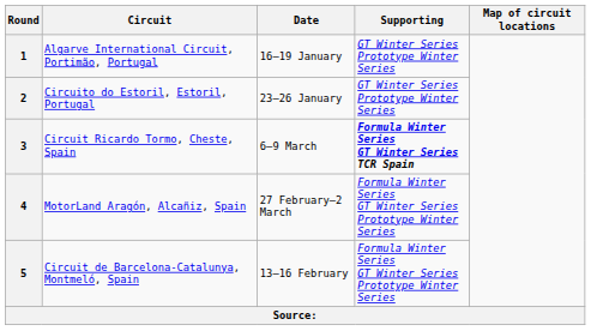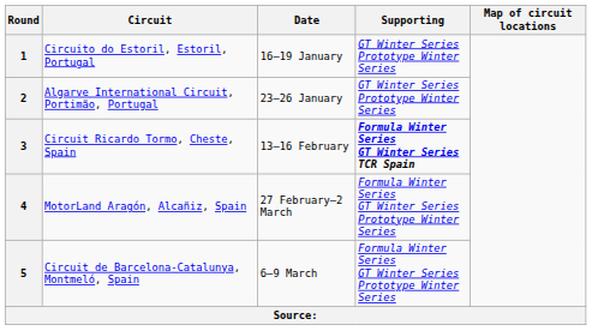 <table class="wikitable" style="font-size: 85%">
 <tr>
 <th>Round</th>
 <th>Circuit</th>
 <th>Date</th>
 <th>Supporting</th>
 <th>Map of circuit locations</th>
 </tr>
 <tr>
 <th>1</th>
-<td> <a href='#'>Algarve International Circuit</a>, <a href='#'>Portimão</a>, <a href='#'>Portugal</a></td>
+<td> <a href='#'>Circuito do Estoril</a>, <a href='#'>Estoril</a>, <a href='#'>Portugal</a></td>
 <td>16–19 January</td>
 <td><em><a href='#'>GT Winter Series</a></em><br><em><a href='#'>Prototype Winter Series</a></em></td>
 <td rowspan="5"></td>
 </tr>
 <tr>
 <th>2</th>
-<td> <a href='#'>Circuito do Estoril</a>, <a href='#'>Estoril</a>, <a href='#'>Portugal</a></td>
+<td> <a href='#'>Algarve International Circuit</a>, <a href='#'>Portimão</a>, <a href='#'>Portugal</a></td>
 <td>23–26 January</td>
 <td><em><a href='#'>GT Winter Series</a></em><br><em><a href='#'>Prototype Winter Series</a></em></td>
 </tr>
 <tr>
 <th>3</th>
 <td> <a href='#'>Circuit Ricardo Tormo</a>, <a href='#'>Cheste</a>, <a href='#'>Spain</a></td>
-<td>6–9 March</td>
+<td>13–16 February</td>
 <td><strong><em><a href='#'>Formula Winter Series</a></em><br><em><a href='#'>GT Winter Series</a></em><br><em>TCR Spain</em></strong></td>
 </tr>
 <tr>
 <th>4</th>
 <td> <a href='#'>MotorLand Aragón</a>, <a href='#'>Alcañiz</a>, <a href='#'>Spain</a></td>
 <td>27 February–2 March</td>
 <td><em><a href='#'>Formula Winter Series</a></em><br><em><a href='#'>GT Winter Series</a></em><br><em><a href='#'>Prototype Winter Series</a></em></td>
 </tr>
 <tr>
 <th>5</th>
 <td> <a href='#'>Circuit de Barcelona-Catalunya</a>, <a href='#'>Montmeló</a>, <a href='#'>Spain</a></td>
-<td>13–16 February</td>
+<td>6–9 March</td>
 <td><em><a href='#'>Formula Winter Series</a></em><br><em><a href='#'>GT Winter Series</a></em><br><em><a href='#'>Prototype Winter Series</a></em></td>
 </tr>
 <tr>
 <th colspan="5">Source:</th>
 </tr>
 </table>
